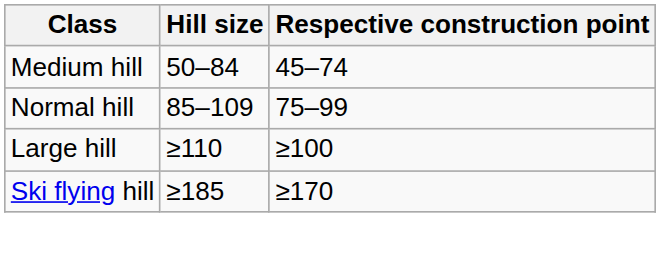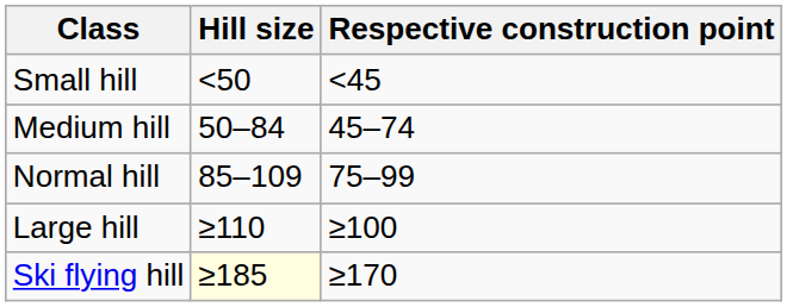 <table class=wikitable>
 <tr>
 <th>Class</th>
 <th>Hill size</th>
 <th>Respective construction point</th>
+</tr>
+<tr>
+<td>Small hill</td>
+<td><50</td>
+<td><45</td>
 </tr>
 <tr>
 <td>Medium hill</td>
 <td>50–84</td>
 <td>45–74</td>
 </tr>
 <tr>
 <td>Normal hill</td>
 <td>85–109</td>
 <td>75–99</td>
 </tr>
 <tr>
 <td>Large hill</td>
 <td>≥110</td>
 <td>≥100</td>
 </tr>
 <tr>
 <td><a href='#'>Ski flying</a> hill</td>
-<td>≥185</td>
+<td style="background: lightyellow;">≥185</td>
 <td>≥170</td>
 </tr>
 </table>
